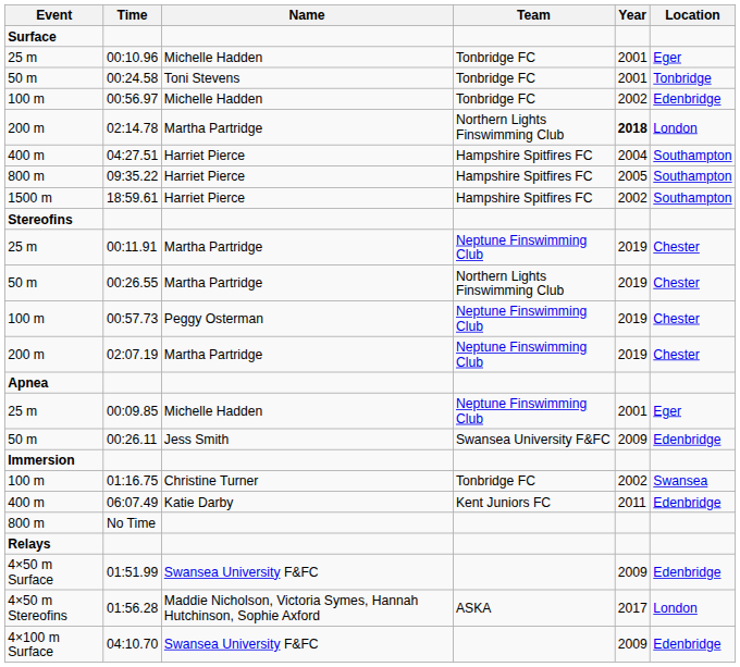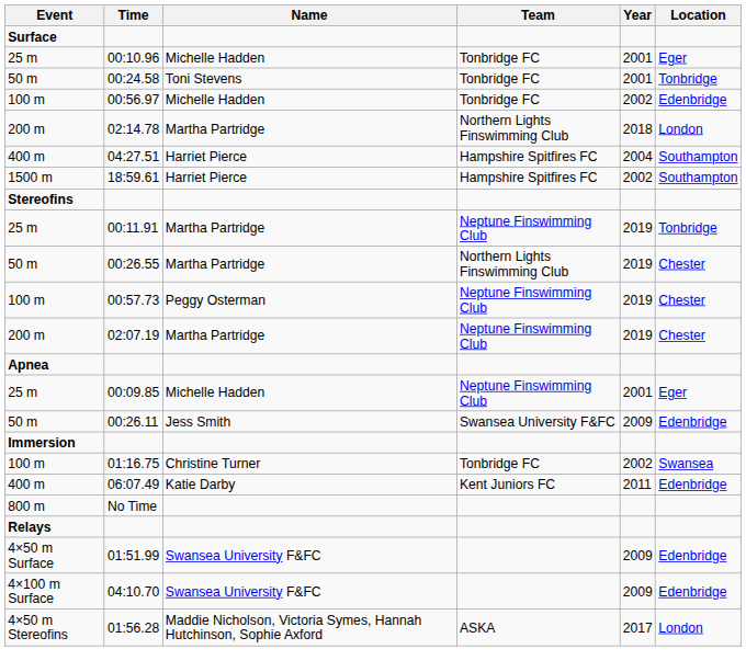 <table class="wikitable" style="width: 95%; font-size: 95%;">
 <tr>
 <th>Event</th>
 <th>Time</th>
 <th>Name</th>
 <th>Team</th>
 <th>Year</th>
 <th>Location</th>
 </tr>
 <tr>
 <td><strong>Surface</strong></td>
 <td></td>
 <td></td>
 <td></td>
 <td></td>
 </tr>
 <tr>
 <td>25 m</td>
 <td>00:10.96</td>
 <td>Michelle Hadden</td>
 <td>Tonbridge FC</td>
 <td>2001</td>
 <td> <a href='#'>Eger</a></td>
 </tr>
 <tr>
 <td>50 m</td>
 <td>00:24.58</td>
 <td>Toni Stevens</td>
 <td>Tonbridge FC</td>
 <td>2001</td>
 <td> <a href='#'>Tonbridge</a></td>
 </tr>
 <tr>
 <td>100 m</td>
 <td>00:56.97</td>
 <td>Michelle Hadden</td>
 <td>Tonbridge FC</td>
 <td>2002</td>
 <td> <a href='#'>Edenbridge</a></td>
 </tr>
 <tr>
 <td>200 m</td>
 <td>02:14.78</td>
 <td>Martha Partridge</td>
 <td>Northern Lights Finswimming Club</td>
-<td><strong>2018</strong></td>
+<td>2018</td>
 <td> <a href='#'>London</a></td>
 </tr>
 <tr>
 <td>400 m</td>
 <td>04:27.51</td>
 <td>Harriet Pierce</td>
 <td>Hampshire Spitfires FC</td>
 <td>2004</td>
-<td> <a href='#'>Southampton</a></td>
-</tr>
-<tr>
-<td>800 m</td>
-<td>09:35.22</td>
-<td>Harriet Pierce</td>
-<td>Hampshire Spitfires FC</td>
-<td>2005</td>
 <td> <a href='#'>Southampton</a></td>
 </tr>
 <tr>
 <td>1500 m</td>
 <td>18:59.61</td>
 <td>Harriet Pierce</td>
 <td>Hampshire Spitfires FC</td>
 <td>2002</td>
 <td> <a href='#'>Southampton</a></td>
 </tr>
 <tr>
 <td><strong>Stereofins</strong></td>
 <td></td>
 <td></td>
 <td></td>
 <td></td>
 <td></td>
 </tr>
 <tr>
 <td>25 m</td>
 <td>00:11.91</td>
 <td>Martha Partridge</td>
 <td><a href='#'>Neptune Finswimming Club</a></td>
 <td>2019</td>
-<td> <a href='#'>Chester</a></td>
+<td> <a href='#'>Tonbridge</a></td>
 </tr>
 <tr>
 <td>50 m</td>
 <td>00:26.55</td>
 <td>Martha Partridge</td>
 <td>Northern Lights Finswimming Club</td>
 <td>2019</td>
 <td> <a href='#'>Chester</a></td>
 </tr>
 <tr>
 <td>100 m</td>
 <td>00:57.73</td>
 <td>Peggy Osterman</td>
 <td><a href='#'>Neptune Finswimming Club</a></td>
 <td>2019</td>
 <td> <a href='#'>Chester</a></td>
 </tr>
 <tr>
 <td>200 m</td>
 <td>02:07.19</td>
 <td>Martha Partridge</td>
 <td><a href='#'>Neptune Finswimming Club</a></td>
 <td>2019</td>
 <td> <a href='#'>Chester</a></td>
 </tr>
 <tr>
 <td><strong>Apnea</strong></td>
 <td></td>
 <td></td>
 <td></td>
 <td></td>
 </tr>
 <tr>
 <td>25 m</td>
 <td>00:09.85</td>
 <td>Michelle Hadden</td>
 <td><a href='#'>Neptune Finswimming Club</a></td>
 <td>2001</td>
 <td> <a href='#'>Eger</a></td>
 </tr>
 <tr>
 <td>50 m</td>
 <td>00:26.11</td>
 <td>Jess Smith</td>
 <td>Swansea University F&FC</td>
 <td>2009</td>
 <td> <a href='#'>Edenbridge</a></td>
 </tr>
 <tr>
 <td><strong>Immersion</strong></td>
 <td></td>
 <td></td>
 <td></td>
 <td></td>
 <td></td>
 </tr>
 <tr>
 <td>100 m</td>
 <td>01:16.75</td>
 <td>Christine Turner</td>
 <td>Tonbridge FC</td>
 <td>2002</td>
 <td> <a href='#'>Swansea</a></td>
 </tr>
 <tr>
 <td>400 m</td>
 <td>06:07.49</td>
 <td>Katie Darby</td>
 <td>Kent Juniors FC</td>
 <td>2011</td>
 <td> <a href='#'>Edenbridge</a></td>
 </tr>
 <tr>
 <td>800 m</td>
 <td>No Time</td>
 <td></td>
 <td></td>
 <td></td>
 </tr>
 <tr>
 <td><strong>Relays</strong></td>
 <td></td>
 <td></td>
 <td></td>
 <td></td>
 <td></td>
 </tr>
 <tr>
 <td>4×50 m Surface</td>
 <td>01:51.99</td>
 <td><a href='#'>Swansea University</a> F&FC</td>
 <td></td>
 <td>2009</td>
 <td> <a href='#'>Edenbridge</a></td>
 </tr>
 <tr>
+<td>4×100 m Surface</td>
+<td>04:10.70</td>
+<td><a href='#'>Swansea University</a> F&FC</td>
+<td></td>
+<td>2009</td>
+<td> <a href='#'>Edenbridge</a></td>
+</tr>
+<tr>
 <td>4×50 m Stereofins</td>
 <td>01:56.28</td>
 <td>Maddie Nicholson, Victoria Symes, Hannah Hutchinson, Sophie Axford</td>
 <td>ASKA</td>
 <td>2017</td>
 <td> <a href='#'>London</a></td>
 </tr>
-<tr>
-<td>4×100 m Surface</td>
-<td>04:10.70</td>
-<td><a href='#'>Swansea University</a> F&FC</td>
-<td></td>
-<td>2009</td>
-<td> <a href='#'>Edenbridge</a></td>
-</tr>
 </table>
